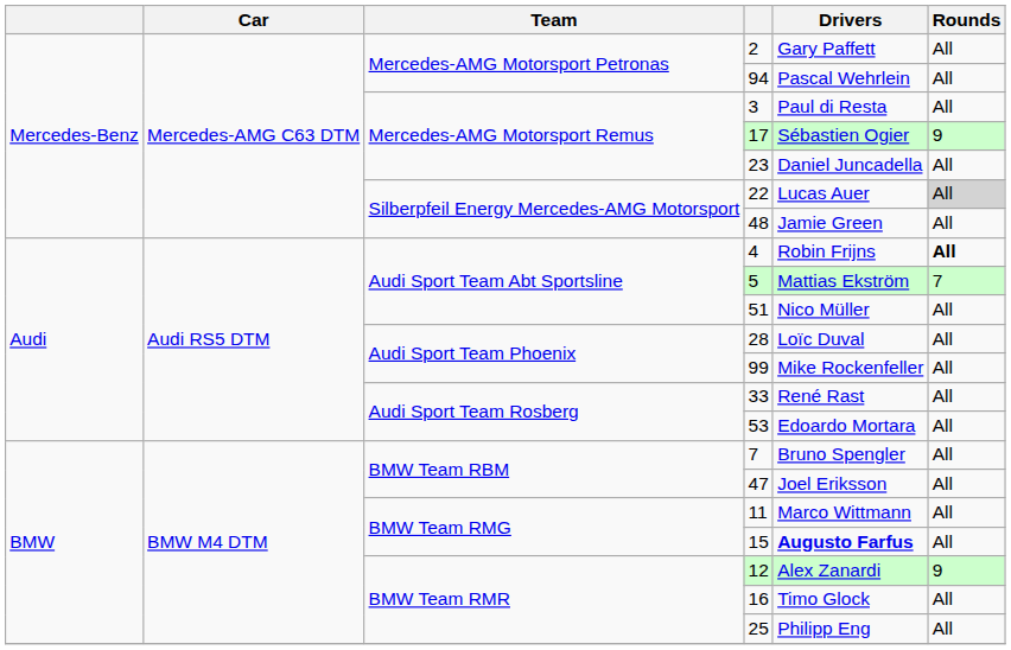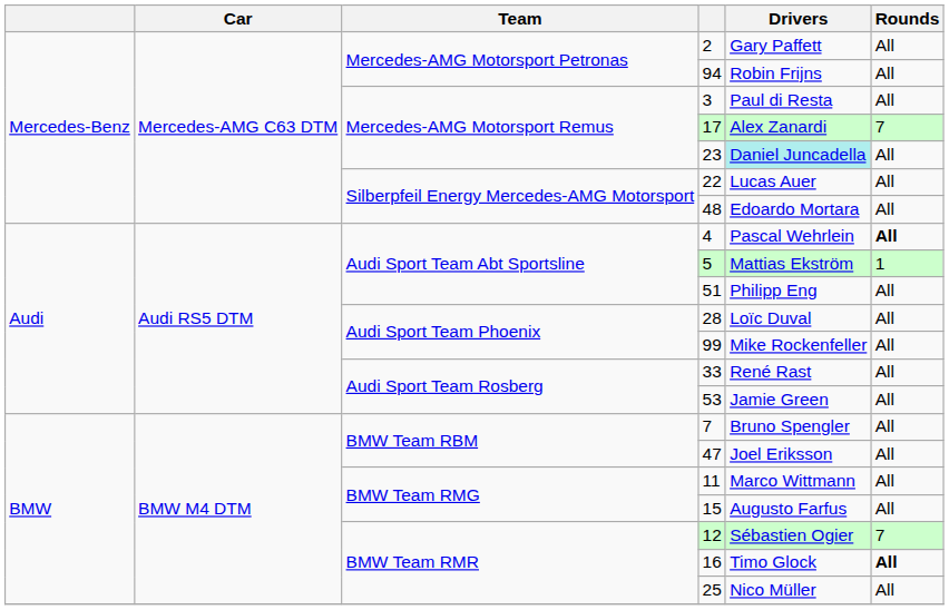 <table class="wikitable" style="font-size: 85%;">
 <tr>
 <th></th>
 <th>Car</th>
 <th>Team</th>
 <th></th>
 <th>Drivers</th>
 <th>Rounds</th>
 </tr>
 <tr>
 <td rowspan=7><a href='#'>Mercedes-Benz</a></td>
 <td rowspan=7><a href='#'>Mercedes-AMG C63 DTM</a></td>
 <td rowspan=2> <a href='#'>Mercedes-AMG Motorsport Petronas</a></td>
 <td>2</td>
 <td> <a href='#'>Gary Paffett</a></td>
 <td>All</td>
 </tr>
 <tr>
 <td>94</td>
-<td> <a href='#'>Pascal Wehrlein</a></td>
+<td> <a href='#'>Robin Frijns</a></td>
 <td>All</td>
 </tr>
 <tr>
 <td rowspan=3> <a href='#'>Mercedes-AMG Motorsport Remus</a></td>
 <td>3</td>
 <td> <a href='#'>Paul di Resta</a></td>
 <td>All</td>
 </tr>
 <tr>
 <td style="background-color: #ccffcc">17</td>
-<td style="background-color: #ccffcc"> <a href='#'>Sébastien Ogier</a></td>
-<td style="background-color: #ccffcc">9</td>
+<td style="background-color: #ccffcc"> <a href='#'>Alex Zanardi</a></td>
+<td style="background-color: #ccffcc">7</td>
 </tr>
 <tr>
 <td>23</td>
-<td> <a href='#'>Daniel Juncadella</a></td>
+<td style="background: paleturquoise;"> <a href='#'>Daniel Juncadella</a></td>
 <td>All</td>
 </tr>
 <tr>
 <td rowspan=2> <a href='#'>Silberpfeil Energy Mercedes-AMG Motorsport</a></td>
 <td>22</td>
 <td> <a href='#'>Lucas Auer</a></td>
-<td style="background: lightgrey;">All</td>
+<td>All</td>
 </tr>
 <tr>
 <td>48</td>
-<td> <a href='#'>Jamie Green</a></td>
+<td>  <a href='#'>Edoardo Mortara</a></td>
 <td>All</td>
 </tr>
 <tr>
 <td rowspan=7><a href='#'>Audi</a></td>
 <td rowspan=7><a href='#'>Audi RS5 DTM</a></td>
 <td rowspan=3> <a href='#'>Audi Sport Team Abt Sportsline</a></td>
 <td>4</td>
-<td> <a href='#'>Robin Frijns</a></td>
+<td> <a href='#'>Pascal Wehrlein</a></td>
 <td><strong>All</strong></td>
 </tr>
 <tr>
 <td style="background-color: #ccffcc">5</td>
 <td style="background-color: #ccffcc"> <a href='#'>Mattias Ekström</a></td>
-<td style="background-color: #ccffcc">7</td>
+<td style="background-color: #ccffcc">1</td>
 </tr>
 <tr>
 <td>51</td>
-<td> <a href='#'>Nico Müller</a></td>
+<td> <a href='#'>Philipp Eng</a></td>
 <td>All</td>
 </tr>
 <tr>
 <td rowspan=2> <a href='#'>Audi Sport Team Phoenix</a></td>
 <td>28</td>
 <td> <a href='#'>Loïc Duval</a></td>
 <td>All</td>
 </tr>
 <tr>
 <td>99</td>
 <td> <a href='#'>Mike Rockenfeller</a></td>
 <td>All</td>
 </tr>
 <tr>
 <td rowspan=2> <a href='#'>Audi Sport Team Rosberg</a></td>
 <td>33</td>
 <td> <a href='#'>René Rast</a></td>
 <td>All</td>
 </tr>
 <tr>
 <td>53</td>
-<td>  <a href='#'>Edoardo Mortara</a></td>
+<td> <a href='#'>Jamie Green</a></td>
 <td>All</td>
 </tr>
 <tr>
 <td rowspan=7><a href='#'>BMW</a></td>
 <td rowspan=7><a href='#'>BMW M4 DTM</a></td>
 <td rowspan=2> <a href='#'>BMW Team RBM</a></td>
 <td>7</td>
 <td> <a href='#'>Bruno Spengler</a></td>
 <td>All</td>
 </tr>
 <tr>
 <td>47</td>
 <td> <a href='#'>Joel Eriksson</a></td>
 <td>All</td>
 </tr>
 <tr>
 <td rowspan=2> <a href='#'>BMW Team RMG</a></td>
 <td>11</td>
 <td> <a href='#'>Marco Wittmann</a></td>
 <td>All</td>
 </tr>
 <tr>
 <td>15</td>
-<td><strong> <a href='#'>Augusto Farfus</a></strong></td>
+<td> <a href='#'>Augusto Farfus</a></td>
 <td>All</td>
 </tr>
 <tr>
 <td rowspan=3> <a href='#'>BMW Team RMR</a></td>
 <td style="background-color: #ccffcc">12</td>
-<td style="background-color: #ccffcc"> <a href='#'>Alex Zanardi</a></td>
-<td style="background-color: #ccffcc">9</td>
+<td style="background-color: #ccffcc"> <a href='#'>Sébastien Ogier</a></td>
+<td style="background-color: #ccffcc">7</td>
 </tr>
 <tr>
 <td>16</td>
 <td> <a href='#'>Timo Glock</a></td>
-<td>All</td>
+<td><strong>All</strong></td>
 </tr>
 <tr>
 <td>25</td>
-<td> <a href='#'>Philipp Eng</a></td>
+<td> <a href='#'>Nico Müller</a></td>
 <td>All</td>
 </tr>
 <tr>
 </tr>
 </table>
